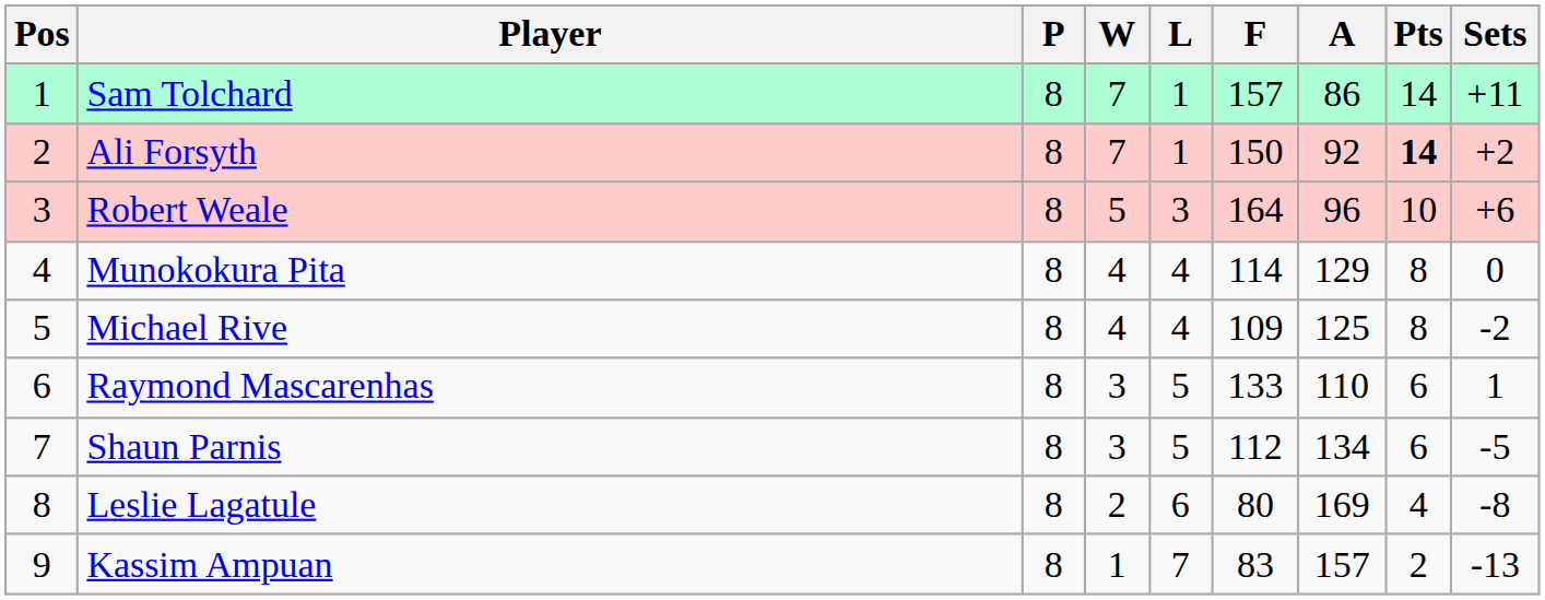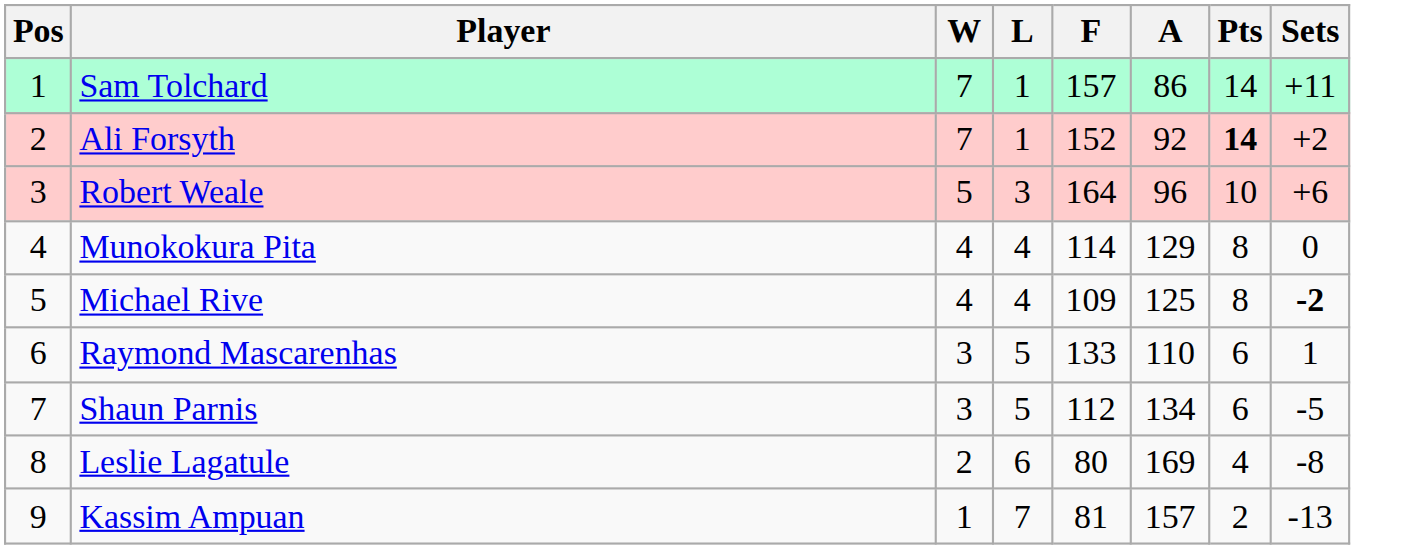 <table class="wikitable" style="font-size: 100%">
 <tr>
 <th width=20>Pos</th>
 <th width=400>Player</th>
-<th width=20>P</th>
 <th width=20>W</th>
 <th width=20>L</th>
 <th width=30>F</th>
 <th width=30>A</th>
 <th width=20>Pts</th>
 <th width=30>Sets</th>
 </tr>
 <tr align=center style="background: #ADFFD6;">
 <td>1</td>
 <td align="left"> <a href='#'>Sam Tolchard</a></td>
-<td>8</td>
 <td>7</td>
 <td>1</td>
 <td>157</td>
 <td>86</td>
 <td>14</td>
 <td>+11</td>
 </tr>
 <tr align=center style="background: #FFCCCC;">
 <td>2</td>
 <td align="left"> <a href='#'>Ali Forsyth</a></td>
-<td>8</td>
 <td>7</td>
 <td>1</td>
-<td>150</td>
+<td>152</td>
 <td>92</td>
 <td><strong>14</strong></td>
 <td>+2</td>
 </tr>
 <tr align=center style="background: #FFCCCC;">
 <td>3</td>
 <td align="left"> <a href='#'>Robert Weale</a></td>
-<td>8</td>
 <td>5</td>
 <td>3</td>
 <td>164</td>
 <td>96</td>
 <td>10</td>
 <td>+6</td>
 </tr>
 <tr align=center>
 <td>4</td>
 <td align="left"> <a href='#'>Munokokura Pita</a></td>
-<td>8</td>
 <td>4</td>
 <td>4</td>
 <td>114</td>
 <td>129</td>
 <td>8</td>
 <td>0</td>
 </tr>
 <tr align=center>
 <td>5</td>
 <td align="left"> <a href='#'>Michael Rive</a></td>
-<td>8</td>
 <td>4</td>
 <td>4</td>
 <td>109</td>
 <td>125</td>
 <td>8</td>
-<td>-2</td>
+<td><strong>-2</strong></td>
 </tr>
 <tr align=center>
 <td>6</td>
 <td align="left"> <a href='#'>Raymond Mascarenhas</a></td>
-<td>8</td>
 <td>3</td>
 <td>5</td>
 <td>133</td>
 <td>110</td>
 <td>6</td>
 <td>1</td>
 </tr>
 <tr align=center>
 <td>7</td>
 <td align="left"> <a href='#'>Shaun Parnis</a></td>
-<td>8</td>
 <td>3</td>
 <td>5</td>
 <td>112</td>
 <td>134</td>
 <td>6</td>
 <td>-5</td>
 </tr>
 <tr align=center>
 <td>8</td>
 <td align="left"> <a href='#'>Leslie Lagatule</a></td>
-<td>8</td>
 <td>2</td>
 <td>6</td>
 <td>80</td>
 <td>169</td>
 <td>4</td>
 <td>-8</td>
 </tr>
 <tr align=center>
 <td>9</td>
 <td align="left"> <a href='#'>Kassim Ampuan</a></td>
-<td>8</td>
 <td>1</td>
 <td>7</td>
-<td>83</td>
+<td>81</td>
 <td>157</td>
 <td>2</td>
 <td>-13</td>
 </tr>
 </table>
